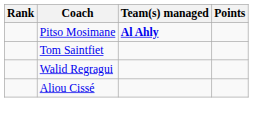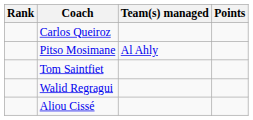 <table class="wikitable plainrowheaders sortable">
 <tr>
 <th>Rank</th>
 <th>Coach</th>
 <th>Team(s) managed</th>
 <th>Points</th>
 </tr>
 <tr>
 <td></td>
+<td> <a href='#'>Carlos Queiroz</a></td>
+<td></td>
+<td></td>
+</tr>
+<tr>
+<td></td>
 <td> <a href='#'>Pitso Mosimane</a></td>
-<td><strong> <a href='#'>Al Ahly</a></strong></td>
+<td> <a href='#'>Al Ahly</a></td>
 <td></td>
 </tr>
 <tr>
 <td></td>
 <td> <a href='#'>Tom Saintfiet</a></td>
 <td></td>
 <td></td>
 </tr>
 <tr>
 <td></td>
 <td> <a href='#'>Walid Regragui</a></td>
 <td></td>
 <td></td>
 </tr>
 <tr>
 <td></td>
 <td> <a href='#'>Aliou Cissé</a></td>
 <td></td>
 <td></td>
 </tr>
 </table>
